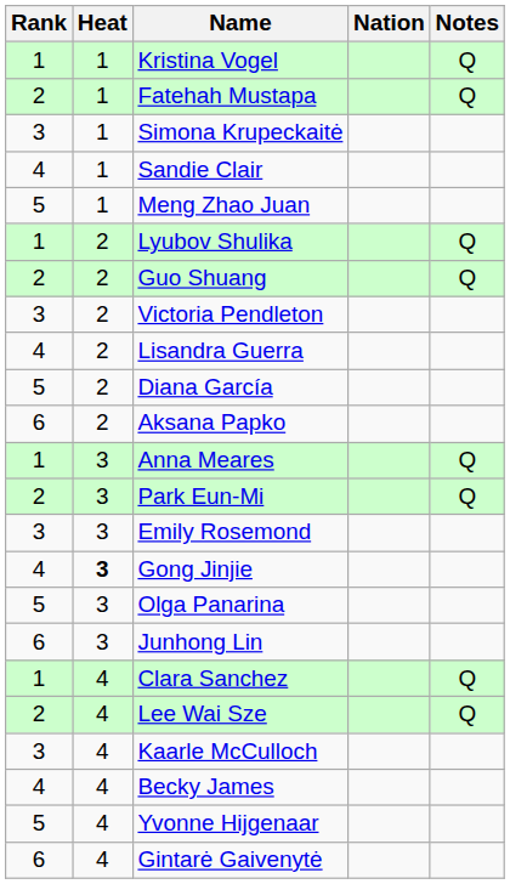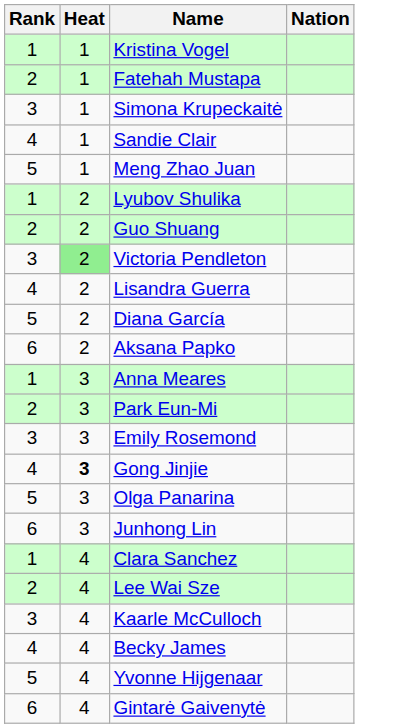 <table class="wikitable sortable" style="text-align:center">
 <tr>
 <th>Rank</th>
 <th>Heat</th>
 <th>Name</th>
 <th>Nation</th>
-<th>Notes</th>
 </tr>
 <tr bgcolor=ccffcc>
 <td>1</td>
 <td>1</td>
 <td align=left><a href='#'>Kristina Vogel</a></td>
 <td align=left></td>
-<td>Q</td>
 </tr>
 <tr bgcolor=ccffcc>
 <td>2</td>
 <td>1</td>
 <td align=left><a href='#'>Fatehah Mustapa</a></td>
 <td align=left></td>
-<td>Q</td>
 </tr>
 <tr>
 <td>3</td>
 <td>1</td>
 <td align=left><a href='#'>Simona Krupeckaitė</a></td>
 <td align=left></td>
-<td></td>
 </tr>
 <tr>
 <td>4</td>
 <td>1</td>
 <td align=left><a href='#'>Sandie Clair</a></td>
 <td align=left></td>
-<td></td>
 </tr>
 <tr>
 <td>5</td>
 <td>1</td>
 <td align=left><a href='#'>Meng Zhao Juan</a></td>
 <td align=left></td>
-<td></td>
 </tr>
 <tr bgcolor=ccffcc>
 <td>1</td>
 <td>2</td>
 <td align=left><a href='#'>Lyubov Shulika</a></td>
 <td align=left></td>
-<td>Q</td>
 </tr>
 <tr bgcolor=ccffcc>
 <td>2</td>
 <td>2</td>
 <td align=left><a href='#'>Guo Shuang</a></td>
 <td align=left></td>
-<td>Q</td>
 </tr>
 <tr>
 <td>3</td>
-<td>2</td>
+<td style="background: lightgreen;">2</td>
 <td align=left><a href='#'>Victoria Pendleton</a></td>
 <td align=left></td>
-<td></td>
 </tr>
 <tr>
 <td>4</td>
 <td>2</td>
 <td align=left><a href='#'>Lisandra Guerra</a></td>
 <td align=left></td>
-<td></td>
 </tr>
 <tr>
 <td>5</td>
 <td>2</td>
 <td align=left><a href='#'>Diana García</a></td>
 <td align=left></td>
-<td></td>
 </tr>
 <tr>
 <td>6</td>
 <td>2</td>
 <td align=left><a href='#'>Aksana Papko</a></td>
 <td align=left></td>
-<td></td>
 </tr>
 <tr bgcolor=ccffcc>
 <td>1</td>
 <td>3</td>
 <td align=left><a href='#'>Anna Meares</a></td>
 <td align=left></td>
-<td>Q</td>
 </tr>
 <tr bgcolor=ccffcc>
 <td>2</td>
 <td>3</td>
 <td align=left><a href='#'>Park Eun-Mi</a></td>
 <td align=left></td>
-<td>Q</td>
 </tr>
 <tr>
 <td>3</td>
 <td>3</td>
 <td align=left><a href='#'>Emily Rosemond</a></td>
 <td align=left></td>
-<td></td>
 </tr>
 <tr>
 <td>4</td>
 <td><strong>3</strong></td>
 <td align=left><a href='#'>Gong Jinjie</a></td>
 <td align=left></td>
-<td></td>
 </tr>
 <tr>
 <td>5</td>
 <td>3</td>
 <td align=left><a href='#'>Olga Panarina</a></td>
 <td align=left></td>
-<td></td>
 </tr>
 <tr>
 <td>6</td>
 <td>3</td>
 <td align=left><a href='#'>Junhong Lin</a></td>
 <td align=left></td>
-<td></td>
 </tr>
 <tr bgcolor=ccffcc>
 <td>1</td>
 <td>4</td>
 <td align=left><a href='#'>Clara Sanchez</a></td>
 <td align=left></td>
-<td>Q</td>
 </tr>
 <tr bgcolor=ccffcc>
 <td>2</td>
 <td>4</td>
 <td align=left><a href='#'>Lee Wai Sze</a></td>
 <td align=left></td>
-<td>Q</td>
 </tr>
 <tr>
 <td>3</td>
 <td>4</td>
 <td align=left><a href='#'>Kaarle McCulloch</a></td>
 <td align=left></td>
-<td></td>
 </tr>
 <tr>
 <td>4</td>
 <td>4</td>
 <td align=left><a href='#'>Becky James</a></td>
 <td align=left></td>
-<td></td>
 </tr>
 <tr>
 <td>5</td>
 <td>4</td>
 <td align=left><a href='#'>Yvonne Hijgenaar</a></td>
 <td align=left></td>
-<td></td>
 </tr>
 <tr>
 <td>6</td>
 <td>4</td>
 <td align=left><a href='#'>Gintarė Gaivenytė</a></td>
 <td align=left></td>
-<td></td>
 </tr>
 </table>
